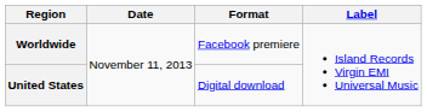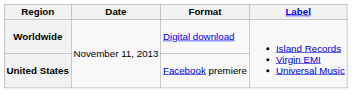 <table class="wikitable plainrowheaders">
 <tr>
 <th scope="col">Region</th>
 <th>Date</th>
 <th>Format</th>
 <th><a href='#'>Label</a></th>
 </tr>
 <tr>
 <th scope="row">Worldwide</th>
 <td rowspan="2">November 11, 2013</td>
-<td><a href='#'>Facebook</a> premiere</td>
+<td><a href='#'>Digital download</a></td>
 <td rowspan="2"><br><ul><li><a href='#'>Island Records</a> </li><li><a href='#'>Virgin EMI</a> </li><li><a href='#'>Universal Music</a> </li></ul></td>
 </tr>
 <tr>
 <th scope="row">United States</th>
-<td><a href='#'>Digital download</a></td>
+<td><a href='#'>Facebook</a> premiere</td>
 </tr>
 </table>
